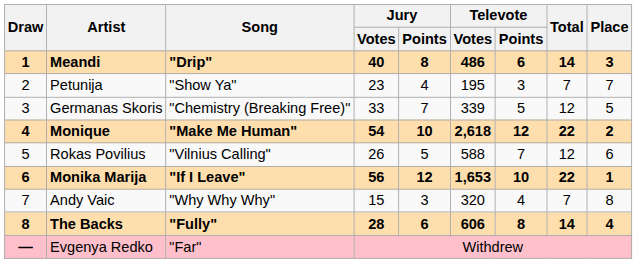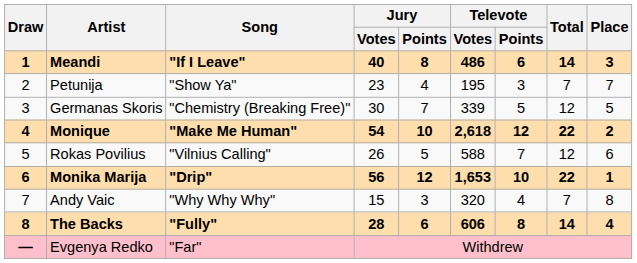 <table class="sortable wikitable" style="margin: 1em auto 1em auto; text-align:center">
 <tr>
 <th rowspan="2">Draw</th>
 <th rowspan="2">Artist</th>
 <th rowspan="2">Song</th>
 <th colspan="2">Jury</th>
 <th colspan="2">Televote</th>
 <th rowspan="2">Total</th>
 <th rowspan="2">Place</th>
 </tr>
 <tr>
 <th>Votes</th>
 <th>Points</th>
 <th>Votes</th>
 <th>Points</th>
 </tr>
 <tr style="font-weight:bold; background:#FFDEAD;">
 <td>1</td>
 <td align="left">Meandi</td>
-<td align="left">"Drip"</td>
+<td align="left">"If I Leave"</td>
 <td>40</td>
 <td>8</td>
 <td>486</td>
 <td>6</td>
 <td>14</td>
 <td>3</td>
 </tr>
 <tr>
 <td>2</td>
 <td align="left">Petunija</td>
 <td align="left">"Show Ya"</td>
 <td>23</td>
 <td>4</td>
 <td>195</td>
 <td>3</td>
 <td>7</td>
 <td>7</td>
 </tr>
 <tr>
 <td>3</td>
 <td align="left">Germanas Skoris</td>
 <td align="left">"Chemistry (Breaking Free)"</td>
-<td>33</td>
+<td>30</td>
 <td>7</td>
 <td>339</td>
 <td>5</td>
 <td>12</td>
 <td>5</td>
 </tr>
 <tr style="font-weight:bold; background:#FFDEAD;">
 <td>4</td>
 <td align="left">Monique</td>
 <td align="left">"Make Me Human"</td>
 <td>54</td>
 <td>10</td>
 <td>2,618</td>
 <td>12</td>
 <td>22</td>
 <td>2</td>
 </tr>
 <tr>
 <td>5</td>
 <td align="left">Rokas Povilius</td>
 <td align="left">"Vilnius Calling"</td>
 <td>26</td>
 <td>5</td>
 <td>588</td>
 <td>7</td>
 <td>12</td>
 <td>6</td>
 </tr>
 <tr style="font-weight:bold; background:#FFDEAD;">
 <td>6</td>
 <td align="left">Monika Marija</td>
-<td align="left">"If I Leave"</td>
+<td align="left">"Drip"</td>
 <td>56</td>
 <td>12</td>
 <td>1,653</td>
 <td>10</td>
 <td>22</td>
 <td>1</td>
 </tr>
 <tr>
 <td>7</td>
 <td align="left">Andy Vaic</td>
 <td align="left">"Why Why Why"</td>
 <td>15</td>
 <td>3</td>
 <td>320</td>
 <td>4</td>
 <td>7</td>
 <td>8</td>
 </tr>
 <tr style="font-weight:bold; background:#FFDEAD;">
 <td>8</td>
 <td align="left" data-sort-value="Backs, The">The Backs</td>
 <td align="left">"Fully"</td>
 <td>28</td>
 <td>6</td>
 <td>606</td>
 <td>8</td>
 <td>14</td>
 <td>4</td>
 </tr>
 <tr class=sortbottom style="background:pink;">
 <th style="text-align:center; background:pink;">—</th>
 <td align="left">Evgenya Redko</td>
 <td align="left">"Far"</td>
 <td colspan="6">Withdrew</td>
 </tr>
 </table>
